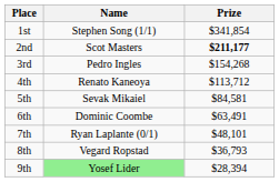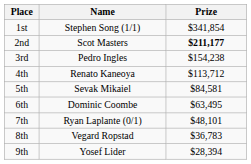 <table class="wikitable">
 <tr>
 <th width="50">Place</th>
 <th width="200">Name</th>
 <th width="125">Prize</th>
 </tr>
 <tr>
 <td align = "center">1st</td>
 <td align = "center">Stephen Song (1/1)</td>
 <td align = "center">$341,854</td>
 </tr>
 <tr>
 <td align = "center">2nd</td>
 <td align = "center">Scot Masters</td>
 <td align = "center"><strong>$211,177</strong></td>
 </tr>
 <tr>
 <td align = "center">3rd</td>
 <td align = "center">Pedro Ingles</td>
-<td align = "center">$154,268</td>
+<td align = "center">$154,238</td>
 </tr>
 <tr>
 <td align = "center">4th</td>
 <td align = "center">Renato Kaneoya</td>
 <td align = "center">$113,712</td>
 </tr>
 <tr>
 <td align = "center">5th</td>
 <td align = "center">Sevak Mikaiel</td>
 <td align = "center">$84,581</td>
 </tr>
 <tr>
 <td align = "center">6th</td>
 <td align = "center">Dominic Coombe</td>
-<td align = "center">$63,491</td>
+<td align = "center">$63,495</td>
 </tr>
 <tr>
 <td align = "center">7th</td>
 <td align = "center">Ryan Laplante (0/1)</td>
 <td align = "center">$48,101</td>
 </tr>
 <tr>
 <td align = "center">8th</td>
 <td align = "center">Vegard Ropstad</td>
-<td align = "center">$36,793</td>
+<td align = "center">$36,783</td>
 </tr>
 <tr>
 <td align = "center">9th</td>
-<td align = "center" style="background: lightgreen;">Yosef Lider</td>
+<td align = "center">Yosef Lider</td>
 <td align = "center">$28,394</td>
 </tr>
 </table>
